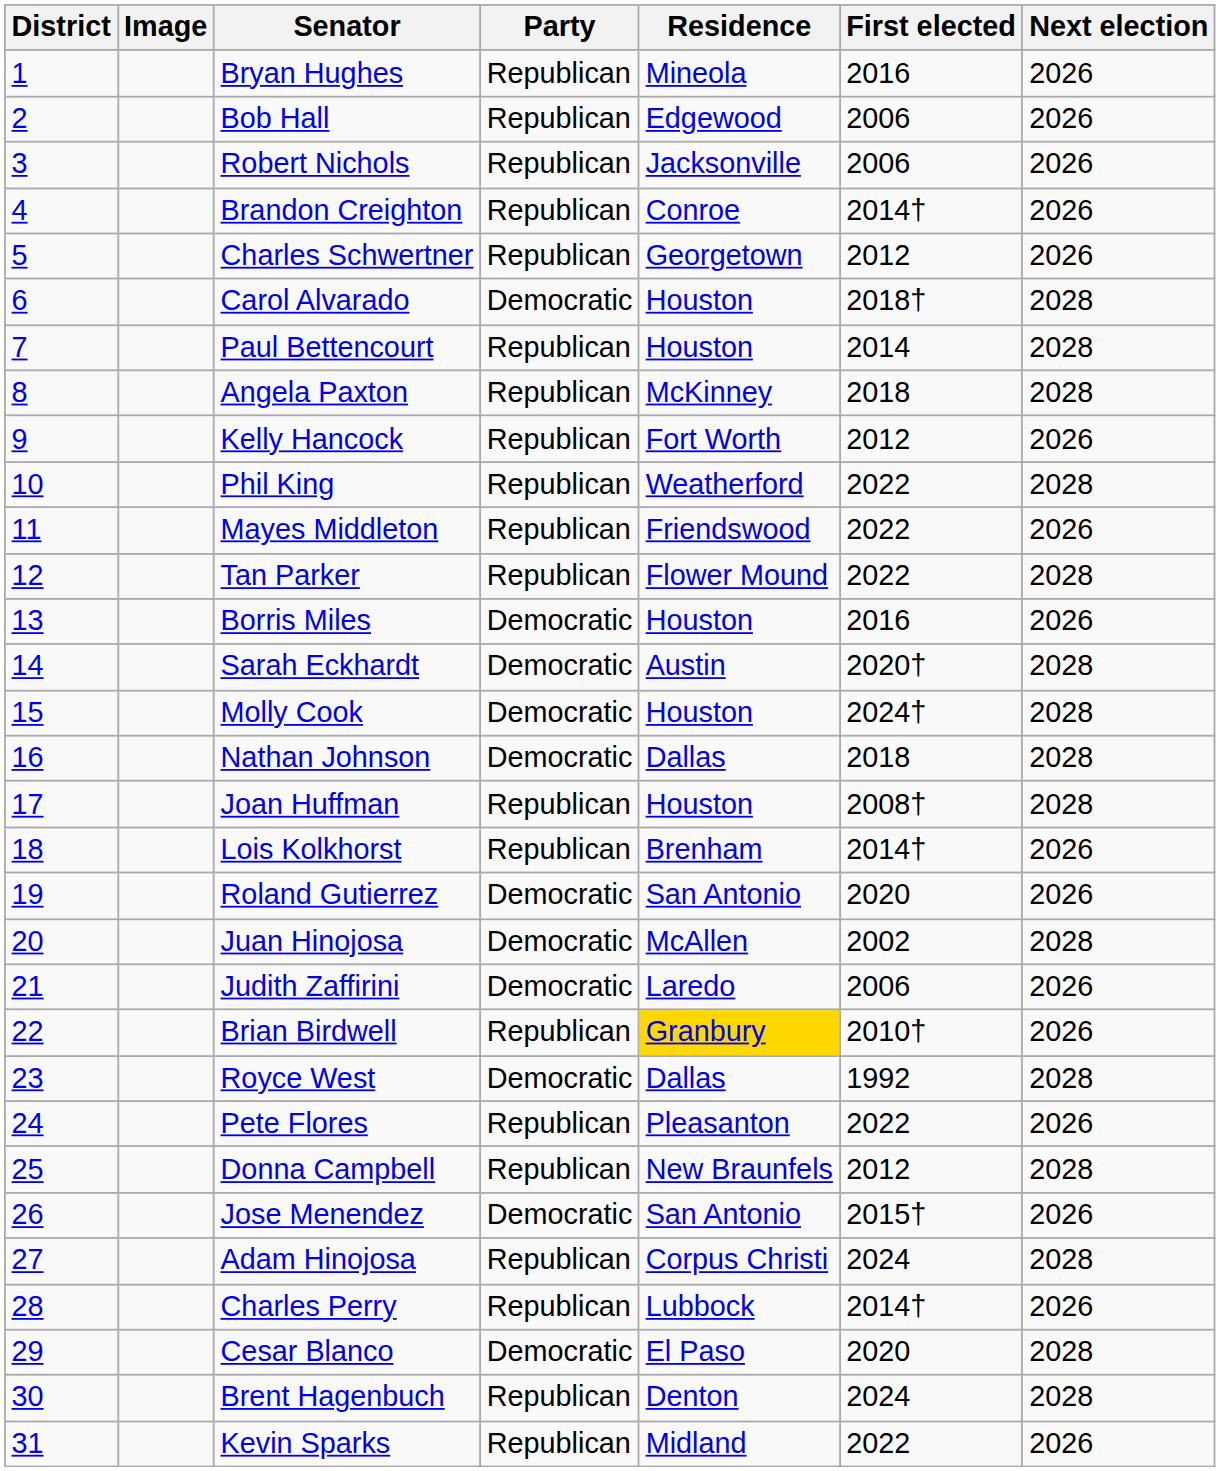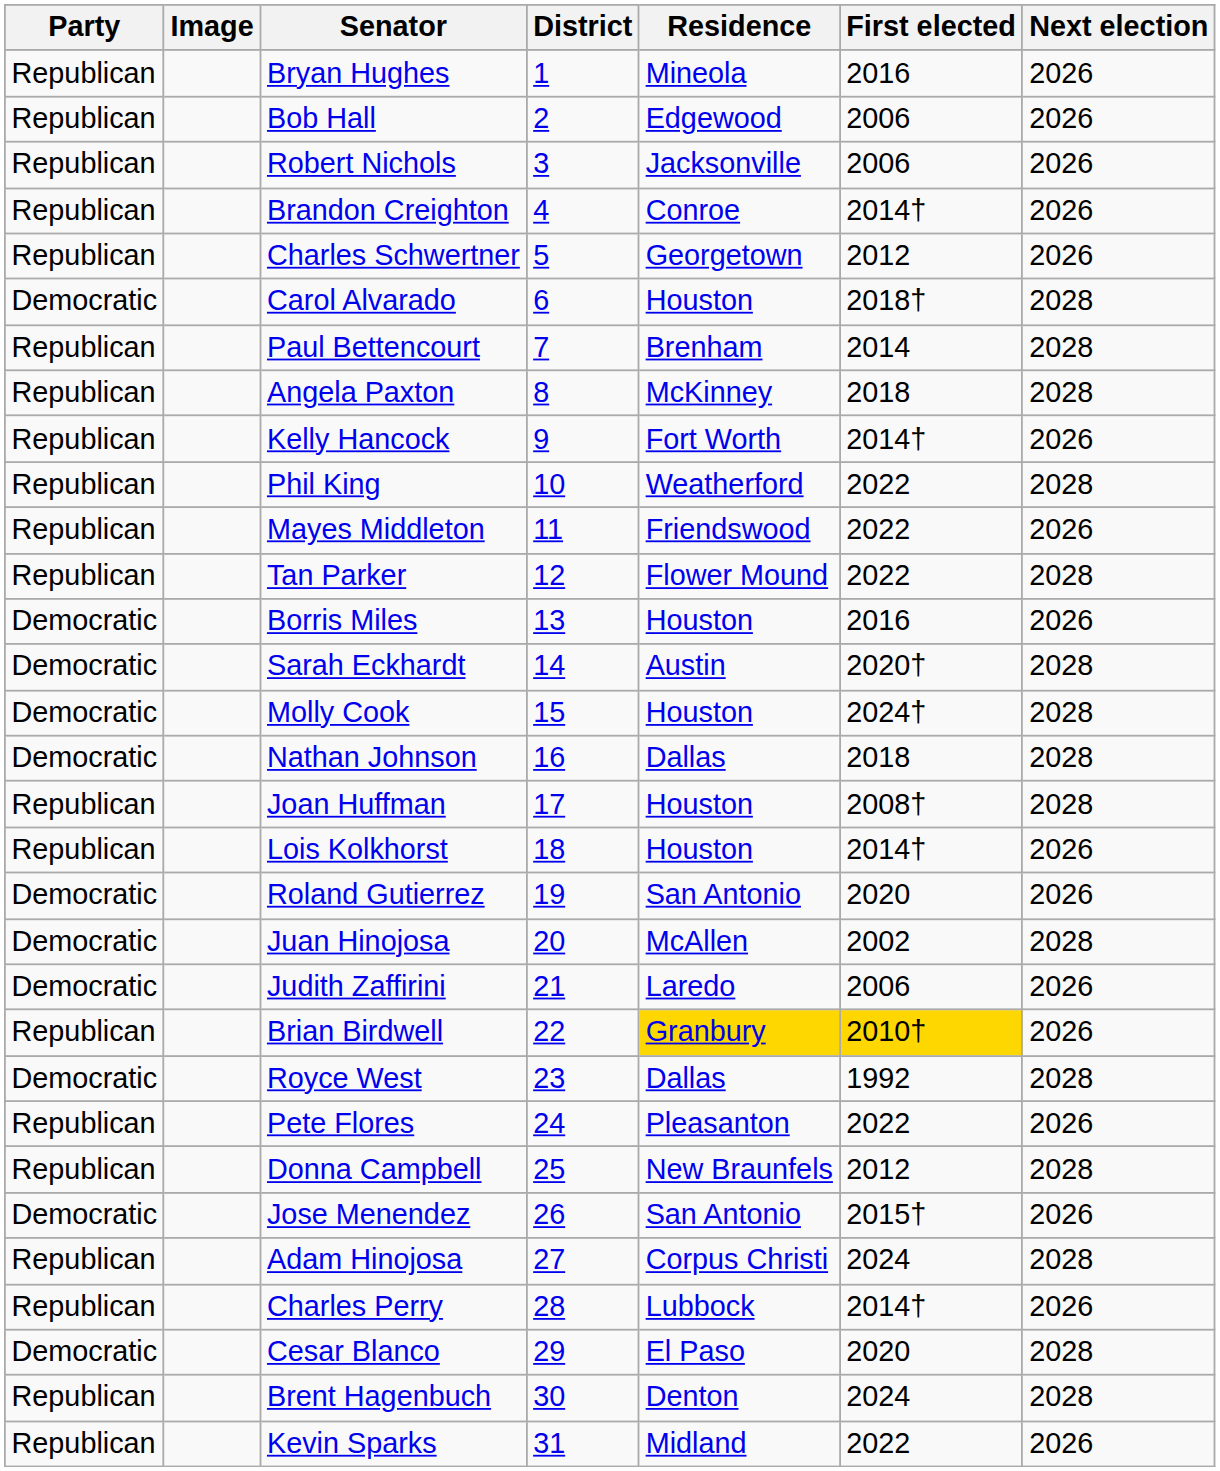 <table class="wikitable sortable">
 <tr>
-<th>District</th>
+<th>Party</th>
 <th>Image</th>
 <th>Senator</th>
-<th>Party</th>
+<th>District</th>
 <th>Residence</th>
 <th>First elected</th>
 <th>Next election</th>
 </tr>
 <tr>
-<td><a href='#'>1</a></td>
+<td>Republican</td>
 <td></td>
 <td><a href='#'>Bryan Hughes</a></td>
-<td>Republican</td>
+<td><a href='#'>1</a></td>
 <td><a href='#'>Mineola</a></td>
 <td>2016</td>
 <td>2026</td>
 </tr>
 <tr>
-<td><a href='#'>2</a></td>
+<td>Republican</td>
 <td></td>
 <td><a href='#'>Bob Hall</a></td>
-<td>Republican</td>
+<td><a href='#'>2</a></td>
 <td><a href='#'>Edgewood</a></td>
 <td>2006</td>
 <td>2026</td>
 </tr>
 <tr>
-<td><a href='#'>3</a></td>
+<td>Republican</td>
 <td></td>
 <td><a href='#'>Robert Nichols</a></td>
-<td>Republican</td>
+<td><a href='#'>3</a></td>
 <td><a href='#'>Jacksonville</a></td>
 <td>2006</td>
 <td>2026</td>
 </tr>
 <tr>
-<td><a href='#'>4</a></td>
+<td>Republican</td>
 <td></td>
 <td><a href='#'>Brandon Creighton</a></td>
-<td>Republican</td>
+<td><a href='#'>4</a></td>
 <td><a href='#'>Conroe</a></td>
 <td>2014†</td>
 <td>2026</td>
 </tr>
 <tr>
-<td><a href='#'>5</a></td>
+<td>Republican</td>
 <td></td>
 <td><a href='#'>Charles Schwertner</a></td>
-<td>Republican</td>
+<td><a href='#'>5</a></td>
 <td><a href='#'>Georgetown</a></td>
 <td>2012</td>
 <td>2026</td>
 </tr>
 <tr>
-<td><a href='#'>6</a></td>
+<td>Democratic</td>
 <td></td>
 <td><a href='#'>Carol Alvarado</a></td>
-<td>Democratic</td>
+<td><a href='#'>6</a></td>
 <td><a href='#'>Houston</a></td>
 <td>2018†</td>
 <td>2028</td>
 </tr>
 <tr>
-<td><a href='#'>7</a></td>
+<td>Republican</td>
 <td></td>
 <td><a href='#'>Paul Bettencourt</a></td>
-<td>Republican</td>
-<td><a href='#'>Houston</a></td>
+<td><a href='#'>7</a></td>
+<td><a href='#'>Brenham</a></td>
 <td>2014</td>
 <td>2028</td>
 </tr>
 <tr>
-<td><a href='#'>8</a></td>
+<td>Republican</td>
 <td></td>
 <td><a href='#'>Angela Paxton</a></td>
-<td>Republican</td>
+<td><a href='#'>8</a></td>
 <td><a href='#'>McKinney</a></td>
 <td>2018</td>
 <td>2028</td>
 </tr>
 <tr>
-<td><a href='#'>9</a></td>
+<td>Republican</td>
 <td></td>
 <td><a href='#'>Kelly Hancock</a></td>
-<td>Republican</td>
+<td><a href='#'>9</a></td>
 <td><a href='#'>Fort Worth</a></td>
-<td>2012</td>
+<td>2014†</td>
 <td>2026</td>
 </tr>
 <tr>
-<td><a href='#'>10</a></td>
+<td>Republican</td>
 <td></td>
 <td><a href='#'>Phil King</a></td>
-<td>Republican</td>
+<td><a href='#'>10</a></td>
 <td><a href='#'>Weatherford</a></td>
 <td>2022</td>
 <td>2028</td>
 </tr>
 <tr>
-<td><a href='#'>11</a></td>
+<td>Republican</td>
 <td></td>
 <td><a href='#'>Mayes Middleton</a></td>
-<td>Republican</td>
+<td><a href='#'>11</a></td>
 <td><a href='#'>Friendswood</a></td>
 <td>2022</td>
 <td>2026</td>
 </tr>
 <tr>
-<td><a href='#'>12</a></td>
+<td>Republican</td>
 <td></td>
 <td><a href='#'>Tan Parker</a></td>
-<td>Republican</td>
+<td><a href='#'>12</a></td>
 <td><a href='#'>Flower Mound</a></td>
 <td>2022</td>
 <td>2028</td>
 </tr>
 <tr>
-<td><a href='#'>13</a></td>
+<td>Democratic</td>
 <td></td>
 <td><a href='#'>Borris Miles</a></td>
-<td>Democratic</td>
+<td><a href='#'>13</a></td>
 <td><a href='#'>Houston</a></td>
 <td>2016</td>
 <td>2026</td>
 </tr>
 <tr>
-<td><a href='#'>14</a></td>
+<td>Democratic</td>
 <td></td>
 <td><a href='#'>Sarah Eckhardt</a></td>
-<td>Democratic</td>
+<td><a href='#'>14</a></td>
 <td><a href='#'>Austin</a></td>
 <td>2020†</td>
 <td>2028</td>
 </tr>
 <tr>
-<td><a href='#'>15</a></td>
+<td>Democratic</td>
 <td></td>
 <td><a href='#'>Molly Cook</a></td>
-<td>Democratic</td>
+<td><a href='#'>15</a></td>
 <td><a href='#'>Houston</a></td>
 <td>2024†</td>
 <td>2028</td>
 </tr>
 <tr>
-<td><a href='#'>16</a></td>
+<td>Democratic</td>
 <td></td>
 <td><a href='#'>Nathan Johnson</a></td>
-<td>Democratic</td>
+<td><a href='#'>16</a></td>
 <td><a href='#'>Dallas</a></td>
 <td>2018</td>
 <td>2028</td>
 </tr>
 <tr>
-<td><a href='#'>17</a></td>
+<td>Republican</td>
 <td></td>
 <td><a href='#'>Joan Huffman</a></td>
-<td>Republican</td>
+<td><a href='#'>17</a></td>
 <td><a href='#'>Houston</a></td>
 <td>2008†</td>
 <td>2028</td>
 </tr>
 <tr>
-<td><a href='#'>18</a></td>
+<td>Republican</td>
 <td></td>
 <td><a href='#'>Lois Kolkhorst</a></td>
-<td>Republican</td>
-<td><a href='#'>Brenham</a></td>
+<td><a href='#'>18</a></td>
+<td><a href='#'>Houston</a></td>
 <td>2014†</td>
 <td>2026</td>
 </tr>
 <tr>
-<td><a href='#'>19</a></td>
+<td>Democratic</td>
 <td></td>
 <td><a href='#'>Roland Gutierrez</a></td>
-<td>Democratic</td>
+<td><a href='#'>19</a></td>
 <td><a href='#'>San Antonio</a></td>
 <td>2020</td>
 <td>2026</td>
 </tr>
 <tr>
-<td><a href='#'>20</a></td>
+<td>Democratic</td>
 <td></td>
 <td><a href='#'>Juan Hinojosa</a></td>
-<td>Democratic</td>
+<td><a href='#'>20</a></td>
 <td><a href='#'>McAllen</a></td>
 <td>2002</td>
 <td>2028</td>
 </tr>
 <tr>
-<td><a href='#'>21</a></td>
+<td>Democratic</td>
 <td></td>
 <td><a href='#'>Judith Zaffirini</a></td>
-<td>Democratic</td>
+<td><a href='#'>21</a></td>
 <td><a href='#'>Laredo</a></td>
 <td>2006</td>
 <td>2026</td>
 </tr>
 <tr>
-<td><a href='#'>22</a></td>
+<td>Republican</td>
 <td></td>
 <td><a href='#'>Brian Birdwell</a></td>
-<td>Republican</td>
+<td><a href='#'>22</a></td>
 <td style="background: gold;"><a href='#'>Granbury</a></td>
-<td>2010†</td>
+<td style="background: gold;">2010†</td>
 <td>2026</td>
 </tr>
 <tr>
-<td><a href='#'>23</a></td>
+<td>Democratic</td>
 <td></td>
 <td><a href='#'>Royce West</a></td>
-<td>Democratic</td>
+<td><a href='#'>23</a></td>
 <td><a href='#'>Dallas</a></td>
 <td>1992</td>
 <td>2028</td>
 </tr>
 <tr>
-<td><a href='#'>24</a></td>
+<td>Republican</td>
 <td></td>
 <td><a href='#'>Pete Flores</a></td>
-<td>Republican</td>
+<td><a href='#'>24</a></td>
 <td><a href='#'>Pleasanton</a></td>
 <td>2022</td>
 <td>2026</td>
 </tr>
 <tr>
-<td><a href='#'>25</a></td>
+<td>Republican</td>
 <td></td>
 <td><a href='#'>Donna Campbell</a></td>
-<td>Republican</td>
+<td><a href='#'>25</a></td>
 <td><a href='#'>New Braunfels</a></td>
 <td>2012</td>
 <td>2028</td>
 </tr>
 <tr>
-<td><a href='#'>26</a></td>
+<td>Democratic</td>
 <td></td>
 <td><a href='#'>Jose Menendez</a></td>
-<td>Democratic</td>
+<td><a href='#'>26</a></td>
 <td><a href='#'>San Antonio</a></td>
 <td>2015†</td>
 <td>2026</td>
 </tr>
 <tr>
-<td><a href='#'>27</a></td>
+<td>Republican</td>
 <td></td>
 <td><a href='#'>Adam Hinojosa</a></td>
-<td>Republican</td>
+<td><a href='#'>27</a></td>
 <td><a href='#'>Corpus Christi</a></td>
 <td>2024</td>
 <td>2028</td>
 </tr>
 <tr>
-<td><a href='#'>28</a></td>
+<td>Republican</td>
 <td></td>
 <td><a href='#'>Charles Perry</a></td>
-<td>Republican</td>
+<td><a href='#'>28</a></td>
 <td><a href='#'>Lubbock</a></td>
 <td>2014†</td>
 <td>2026</td>
 </tr>
 <tr>
-<td><a href='#'>29</a></td>
+<td>Democratic</td>
 <td></td>
 <td><a href='#'>Cesar Blanco</a></td>
-<td>Democratic</td>
+<td><a href='#'>29</a></td>
 <td><a href='#'>El Paso</a></td>
 <td>2020</td>
 <td>2028</td>
 </tr>
 <tr>
-<td><a href='#'>30</a></td>
+<td>Republican</td>
 <td></td>
 <td><a href='#'>Brent Hagenbuch</a></td>
-<td>Republican</td>
+<td><a href='#'>30</a></td>
 <td><a href='#'>Denton</a></td>
 <td>2024</td>
 <td>2028</td>
 </tr>
 <tr>
-<td><a href='#'>31</a></td>
+<td>Republican</td>
 <td></td>
 <td><a href='#'>Kevin Sparks</a></td>
-<td>Republican</td>
+<td><a href='#'>31</a></td>
 <td><a href='#'>Midland</a></td>
 <td>2022</td>
 <td>2026</td>
 </tr>
 </table>
